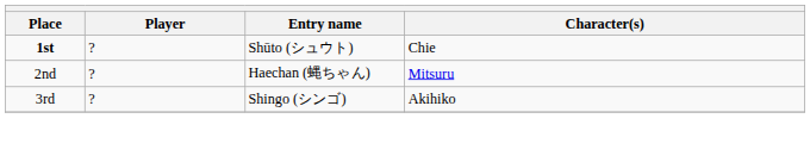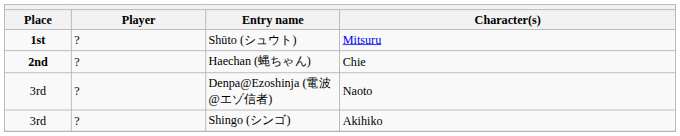 <table class="wikitable" width=100%>
 <tr>
 <th colspan=4></th>
 </tr>
 <tr>
 <th width=10%>Place</th>
 <th width=20%>Player</th>
 <th width=20%>Entry name</th>
 <th width=50%>Character(s)</th>
 </tr>
 <tr>
 <td align=center><strong>1st</strong></td>
 <td>?</td>
 <td>Shūto (シュウト)</td>
+<td><a href='#'>Mitsuru</a></td>
+</tr>
+<tr>
+<td align=center><strong>2nd</strong></td>
+<td>?</td>
+<td>Haechan (蝿ちゃん)</td>
 <td>Chie</td>
 </tr>
 <tr>
-<td align=center>2nd</td>
+<td align=center>3rd</td>
 <td>?</td>
-<td>Haechan (蝿ちゃん)</td>
-<td><a href='#'>Mitsuru</a></td>
+<td>Denpa@Ezoshinja (電波@エゾ信者)</td>
+<td>Naoto</td>
 </tr>
 <tr>
 <td align=center>3rd</td>
 <td>?</td>
 <td>Shingo (シンゴ)</td>
 <td>Akihiko</td>
 </tr>
 <tr>
 </tr>
 </table>
